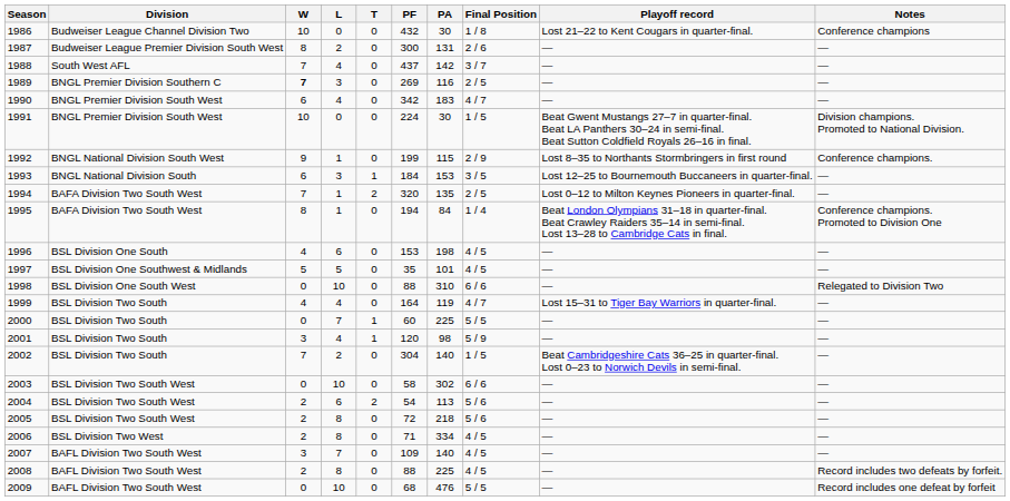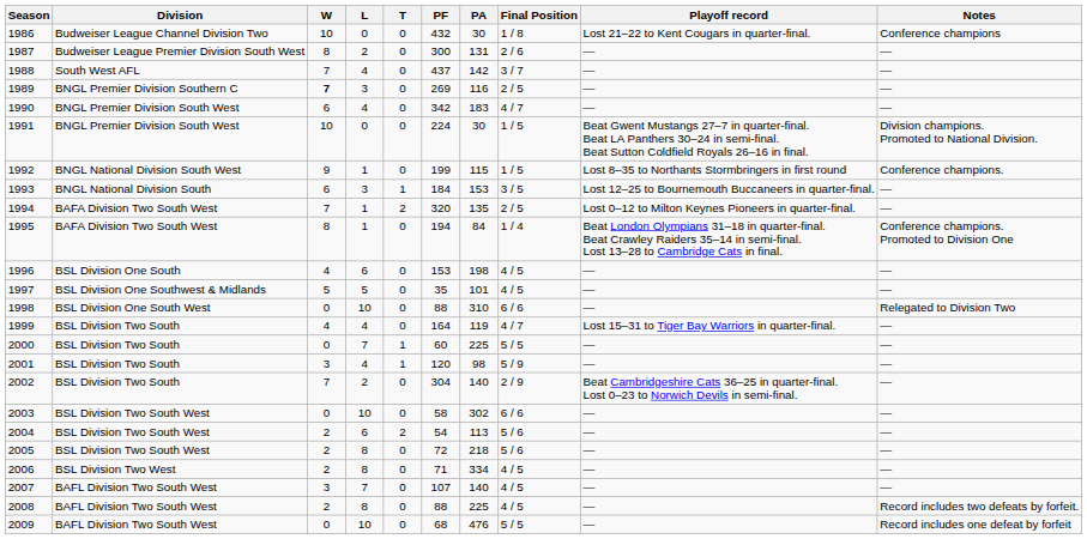 <table class="wikitable" style="font-size: 90%;">
 <tr>
 <th>Season</th>
 <th>Division</th>
 <th width="40px">W</th>
 <th width="40px">L</th>
 <th width="40px">T</th>
 <th width="40px">PF</th>
 <th width="40px">PA</th>
 <th>Final Position</th>
 <th>Playoff record</th>
 <th>Notes</th>
 </tr>
 <tr valign="top">
 <td>1986</td>
 <td>Budweiser League Channel Division Two</td>
 <td align="center">10</td>
 <td align="center">0</td>
 <td align="center">0</td>
 <td align="center">432</td>
 <td align="center">30</td>
 <td>1 / 8</td>
 <td>Lost 21–22 to Kent Cougars in quarter-final.</td>
 <td>Conference champions</td>
 </tr>
 <tr valign="top">
 <td>1987</td>
 <td>Budweiser League Premier Division South West</td>
 <td align="center">8</td>
 <td align="center">2</td>
 <td align="center">0</td>
 <td align="center">300</td>
 <td align="center">131</td>
 <td>2 / 6</td>
 <td>—</td>
 <td>—</td>
 </tr>
 <tr valign="top">
 <td>1988</td>
 <td>South West AFL</td>
 <td align="center">7</td>
 <td align="center">4</td>
 <td align="center">0</td>
 <td align="center">437</td>
 <td align="center">142</td>
 <td>3 / 7</td>
 <td>—</td>
 <td>—</td>
 </tr>
 <tr valign="top">
 <td>1989</td>
 <td>BNGL Premier Division Southern C</td>
 <td align="center"><strong>7</strong></td>
 <td align="center">3</td>
 <td align="center">0</td>
 <td align="center">269</td>
 <td align="center">116</td>
 <td>2 / 5</td>
 <td>—</td>
 <td>—</td>
 </tr>
 <tr valign="top">
 <td>1990</td>
 <td>BNGL Premier Division South West</td>
 <td align="center">6</td>
 <td align="center">4</td>
 <td align="center">0</td>
 <td align="center">342</td>
 <td align="center">183</td>
 <td>4 / 7</td>
 <td>—</td>
 <td>—</td>
 </tr>
 <tr valign="top">
 <td>1991</td>
 <td>BNGL Premier Division South West</td>
 <td align="center">10</td>
 <td align="center">0</td>
 <td align="center">0</td>
 <td align="center">224</td>
 <td align="center">30</td>
 <td>1 / 5</td>
 <td>Beat Gwent Mustangs 27–7 in quarter-final.<br>Beat LA Panthers 30–24 in semi-final.<br>Beat Sutton Coldfield Royals 26–16 in final.</td>
 <td>Division champions.<br>Promoted to National Division.</td>
 </tr>
 <tr valign="top">
 <td>1992</td>
 <td>BNGL National Division South West</td>
 <td align="center">9</td>
 <td align="center">1</td>
 <td align="center">0</td>
 <td align="center">199</td>
 <td align="center">115</td>
-<td>2 / 9</td>
+<td>1 / 5</td>
 <td>Lost 8–35 to Northants Stormbringers in first round</td>
 <td>Conference champions.</td>
 </tr>
 <tr valign="top">
 <td>1993</td>
 <td>BNGL National Division South</td>
 <td align="center">6</td>
 <td align="center">3</td>
 <td align="center">1</td>
 <td align="center">184</td>
 <td align="center">153</td>
 <td>3 / 5</td>
 <td>Lost 12–25 to Bournemouth Buccaneers in quarter-final.</td>
 <td>—</td>
 </tr>
 <tr valign="top">
 <td>1994</td>
 <td>BAFA Division Two South West</td>
 <td align="center">7</td>
 <td align="center">1</td>
 <td align="center">2</td>
 <td align="center">320</td>
 <td align="center">135</td>
 <td>2 / 5</td>
 <td>Lost 0–12 to Milton Keynes Pioneers in quarter-final.</td>
 <td>—</td>
 </tr>
 <tr valign="top">
 <td>1995</td>
 <td>BAFA Division Two South West</td>
 <td align="center">8</td>
 <td align="center">1</td>
 <td align="center">0</td>
 <td align="center">194</td>
 <td align="center">84</td>
 <td>1 / 4</td>
 <td>Beat <a href='#'>London Olympians</a> 31–18 in quarter-final.<br>Beat Crawley Raiders 35–14 in semi-final.<br>Lost 13–28 to <a href='#'>Cambridge Cats</a> in final.</td>
 <td>Conference champions.<br>Promoted to Division One</td>
 </tr>
 <tr valign="top">
 <td>1996</td>
 <td>BSL Division One South</td>
 <td align="center">4</td>
 <td align="center">6</td>
 <td align="center">0</td>
 <td align="center">153</td>
 <td align="center">198</td>
 <td>4 / 5</td>
 <td>—</td>
 <td>—</td>
 </tr>
 <tr valign="top">
 <td>1997</td>
 <td>BSL Division One Southwest & Midlands</td>
 <td align="center">5</td>
 <td align="center">5</td>
 <td align="center">0</td>
 <td align="center">35</td>
 <td align="center">101</td>
 <td>4 / 5</td>
 <td>—</td>
 <td>—</td>
 </tr>
 <tr valign="top">
 <td>1998</td>
 <td>BSL Division One South West</td>
 <td align="center">0</td>
 <td align="center">10</td>
 <td align="center">0</td>
 <td align="center">88</td>
 <td align="center">310</td>
 <td>6 / 6</td>
 <td>—</td>
 <td>Relegated to Division Two</td>
 </tr>
 <tr valign="top">
 <td>1999</td>
 <td>BSL Division Two South</td>
 <td align="center">4</td>
 <td align="center">4</td>
 <td align="center">0</td>
 <td align="center">164</td>
 <td align="center">119</td>
 <td>4 / 7</td>
 <td>Lost 15–31 to <a href='#'>Tiger Bay Warriors</a> in quarter-final.</td>
 <td>—</td>
 </tr>
 <tr valign="top">
 <td>2000</td>
 <td>BSL Division Two South</td>
 <td align="center">0</td>
 <td align="center">7</td>
 <td align="center">1</td>
 <td align="center">60</td>
 <td align="center">225</td>
 <td>5 / 5</td>
 <td>—</td>
 <td>—</td>
 </tr>
 <tr valign="top">
 <td>2001</td>
 <td>BSL Division Two South</td>
 <td align="center">3</td>
 <td align="center">4</td>
 <td align="center">1</td>
 <td align="center">120</td>
 <td align="center">98</td>
 <td>5 / 9</td>
 <td>—</td>
 <td>—</td>
 </tr>
 <tr valign="top">
 <td>2002</td>
 <td>BSL Division Two South</td>
 <td align="center">7</td>
 <td align="center">2</td>
 <td align="center">0</td>
 <td align="center">304</td>
 <td align="center">140</td>
-<td>1 / 5</td>
+<td>2 / 9</td>
 <td>Beat <a href='#'>Cambridgeshire Cats</a> 36–25 in quarter-final.<br>Lost 0–23 to <a href='#'>Norwich Devils</a> in semi-final.</td>
 <td>—</td>
 </tr>
 <tr valign="top">
 <td>2003</td>
 <td>BSL Division Two South West</td>
 <td align="center">0</td>
 <td align="center">10</td>
 <td align="center">0</td>
 <td align="center">58</td>
 <td align="center">302</td>
 <td>6 / 6</td>
 <td>—</td>
 <td>—</td>
 </tr>
 <tr valign="top">
 <td>2004</td>
 <td>BSL Division Two South West</td>
 <td align="center">2</td>
 <td align="center">6</td>
 <td align="center">2</td>
 <td align="center">54</td>
 <td align="center">113</td>
 <td>5 / 6</td>
 <td>—</td>
 <td>—</td>
 </tr>
 <tr valign="top">
 <td>2005</td>
 <td>BSL Division Two South West</td>
 <td align="center">2</td>
 <td align="center">8</td>
 <td align="center">0</td>
 <td align="center">72</td>
 <td align="center">218</td>
 <td>5 / 6</td>
 <td>—</td>
 <td>—</td>
 </tr>
 <tr valign="top">
 <td>2006</td>
 <td>BSL Division Two West</td>
 <td align="center">2</td>
 <td align="center">8</td>
 <td align="center">0</td>
 <td align="center">71</td>
 <td align="center">334</td>
 <td>4 / 5</td>
 <td>—</td>
 <td>—</td>
 </tr>
 <tr valign="top">
 <td>2007</td>
 <td>BAFL Division Two South West</td>
 <td align="center">3</td>
 <td align="center">7</td>
 <td align="center">0</td>
-<td align="center">109</td>
+<td align="center">107</td>
 <td align="center">140</td>
 <td>4 / 5</td>
 <td>—</td>
 <td>—</td>
 </tr>
 <tr valign="top">
 <td>2008</td>
 <td>BAFL Division Two South West</td>
 <td align="center">2</td>
 <td align="center">8</td>
 <td align="center">0</td>
 <td align="center">88</td>
 <td align="center">225</td>
 <td>4 / 5</td>
 <td>—</td>
 <td>Record includes two defeats by forfeit.</td>
 </tr>
 <tr valign="top">
 <td>2009</td>
 <td>BAFL Division Two South West</td>
 <td align="center">0</td>
 <td align="center">10</td>
 <td align="center">0</td>
 <td align="center">68</td>
 <td align="center">476</td>
 <td>5 / 5</td>
 <td>—</td>
 <td>Record includes one defeat by forfeit</td>
 </tr>
 </table>
